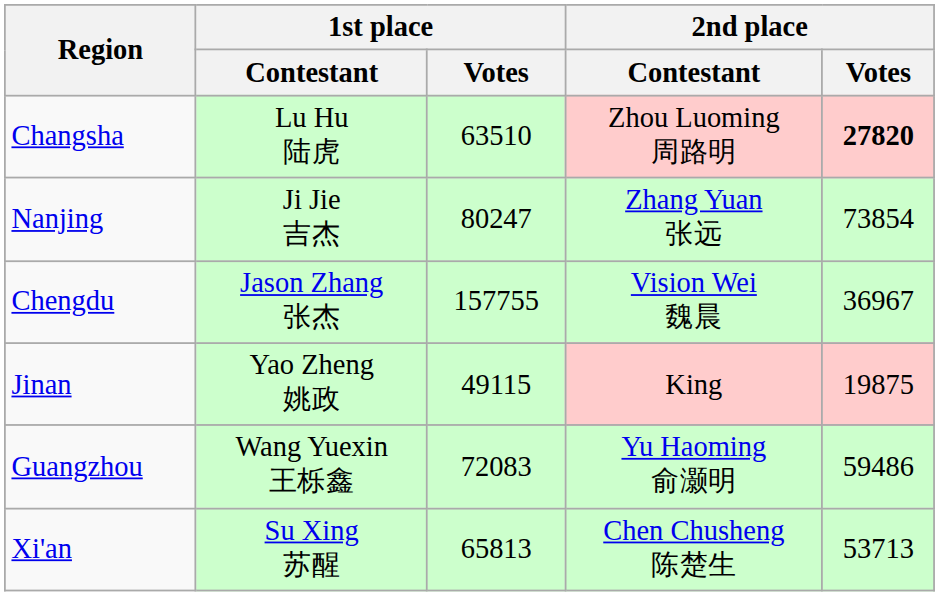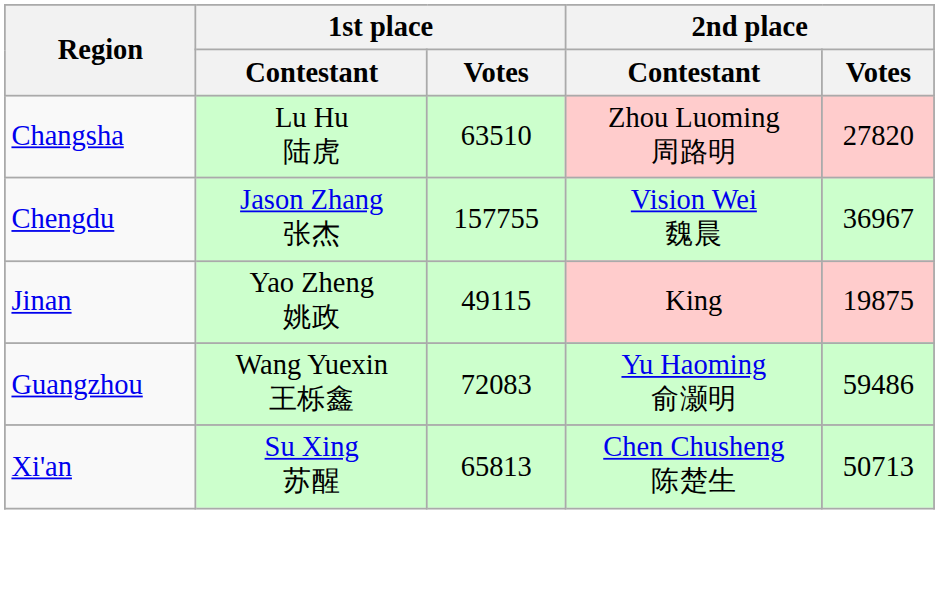 <table class="wikitable">
 <tr>
 <th rowspan=2 width=100px>Region</th>
 <th colspan=2 width=200px>1st place</th>
 <th colspan=2 width=200px>2nd place</th>
 </tr>
 <tr>
 <th>Contestant</th>
 <th>Votes</th>
 <th>Contestant</th>
 <th>Votes</th>
 </tr>
 <tr>
 <td><a href='#'>Changsha</a></td>
 <td align="center" style="background:#ccffcc;">Lu Hu<br>陆虎</td>
 <td align="center" style="background:#ccffcc;">63510</td>
 <td align="center" style="background:#ffcccc;">Zhou Luoming<br>周路明</td>
-<td align="center" style="background:#ffcccc;"><strong>27820</strong></td>
-</tr>
-<tr>
-<td><a href='#'>Nanjing</a></td>
-<td align="center" style="background:#ccffcc;">Ji Jie<br>吉杰</td>
-<td align="center" style="background:#ccffcc;">80247</td>
-<td align="center" style="background:#ccffcc;"><a href='#'>Zhang Yuan</a><br>张远</td>
-<td align="center" style="background:#ccffcc;">73854</td>
+<td align="center" style="background:#ffcccc;">27820</td>
 </tr>
 <tr>
 <td><a href='#'>Chengdu</a></td>
 <td align="center" style="background:#ccffcc;"><a href='#'>Jason Zhang</a><br>张杰</td>
 <td align="center" style="background:#ccffcc;">157755</td>
 <td align="center" style="background:#ccffcc;"><a href='#'>Vision Wei</a><br>魏晨</td>
 <td align="center" style="background:#ccffcc;">36967</td>
 </tr>
 <tr>
 <td><a href='#'>Jinan</a></td>
 <td align="center" style="background:#ccffcc;">Yao Zheng<br>姚政</td>
 <td align="center" style="background:#ccffcc;">49115</td>
 <td align="center" style="background:#ffcccc;">King</td>
 <td align="center" style="background:#ffcccc;">19875</td>
 </tr>
 <tr>
 <td><a href='#'>Guangzhou</a></td>
 <td align="center" style="background:#ccffcc;">Wang Yuexin<br>王栎鑫</td>
 <td align="center" style="background:#ccffcc;">72083</td>
 <td align="center" style="background:#ccffcc;"><a href='#'>Yu Haoming</a><br>俞灏明</td>
 <td align="center" style="background:#ccffcc;">59486</td>
 </tr>
 <tr>
 <td><a href='#'>Xi'an</a></td>
 <td align="center" style="background:#ccffcc;"><a href='#'>Su Xing</a><br>苏醒</td>
 <td align="center" style="background:#ccffcc;">65813</td>
 <td align="center" style="background:#ccffcc;"><a href='#'>Chen Chusheng</a><br>陈楚生</td>
-<td align="center" style="background:#ccffcc;">53713</td>
+<td align="center" style="background:#ccffcc;">50713</td>
 </tr>
 </table>
